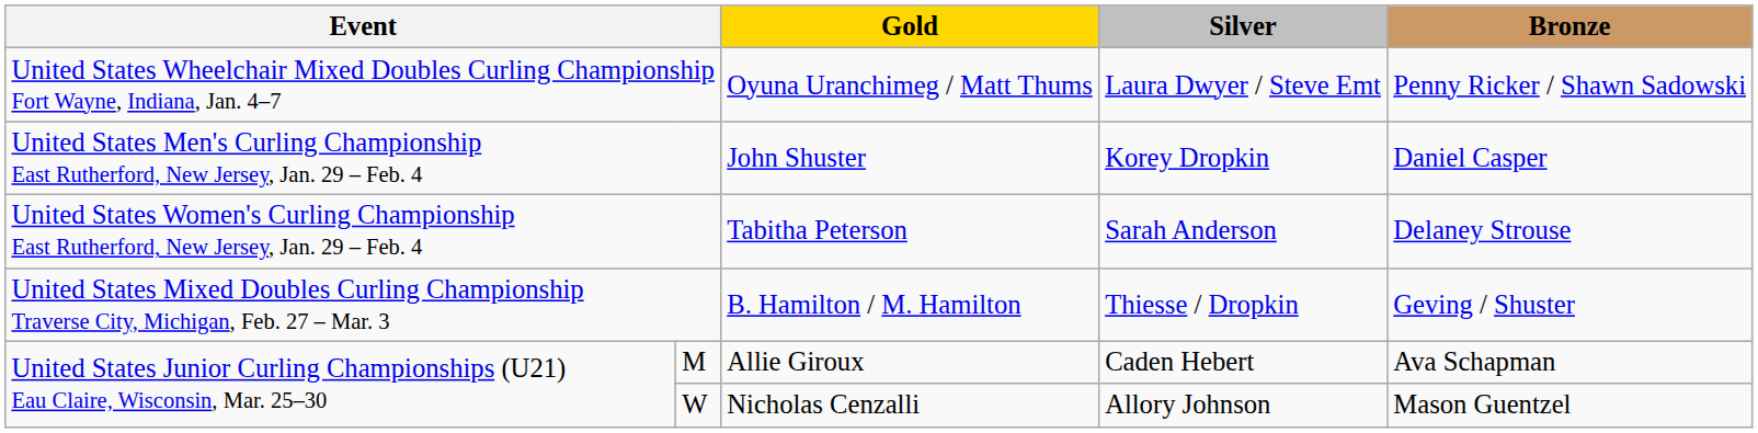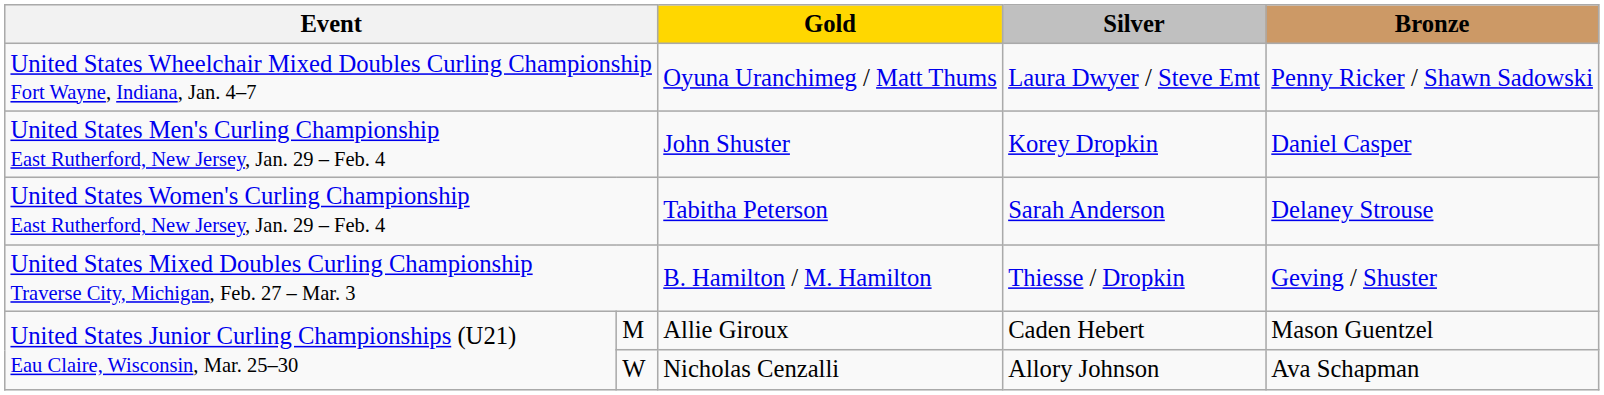 <table class="wikitable">
 <tr>
 <th colspan="2">Event</th>
 <th style="background:gold">Gold</th>
 <th style="background:silver">Silver</th>
 <th style="background:#cc9966">Bronze</th>
 </tr>
 <tr>
 <td colspan="2"><a href='#'>United States Wheelchair Mixed Doubles Curling Championship</a> <br> <small><a href='#'>Fort Wayne</a>, <a href='#'>Indiana</a>, Jan. 4–7</small></td>
 <td> <a href='#'>Oyuna Uranchimeg</a> / <a href='#'>Matt Thums</a></td>
 <td> <a href='#'>Laura Dwyer</a> / <a href='#'>Steve Emt</a></td>
 <td> <a href='#'>Penny Ricker</a> / <a href='#'>Shawn Sadowski</a></td>
 </tr>
 <tr>
 <td colspan="2"><a href='#'>United States Men's Curling Championship</a> <br> <small><a href='#'>East Rutherford, New Jersey</a>, Jan. 29 – Feb. 4</small></td>
 <td> <a href='#'>John Shuster</a></td>
 <td> <a href='#'>Korey Dropkin</a></td>
 <td> <a href='#'>Daniel Casper</a></td>
 </tr>
 <tr>
 <td colspan="2"><a href='#'>United States Women's Curling Championship</a> <br> <small><a href='#'>East Rutherford, New Jersey</a>, Jan. 29 – Feb. 4</small></td>
 <td> <a href='#'>Tabitha Peterson</a></td>
 <td> <a href='#'>Sarah Anderson</a></td>
 <td> <a href='#'>Delaney Strouse</a></td>
 </tr>
 <tr>
 <td colspan="2"><a href='#'>United States Mixed Doubles Curling Championship</a> <br> <small><a href='#'>Traverse City, Michigan</a>, Feb. 27 – Mar. 3</small></td>
 <td> <a href='#'>B. Hamilton</a> / <a href='#'>M. Hamilton</a></td>
 <td> <a href='#'>Thiesse</a> / <a href='#'>Dropkin</a></td>
 <td> <a href='#'>Geving</a> / <a href='#'>Shuster</a></td>
 </tr>
 <tr>
 <td rowspan="2"><a href='#'>United States Junior Curling Championships</a> (U21) <br> <small><a href='#'>Eau Claire, Wisconsin</a>, Mar. 25–30</small></td>
 <td>M</td>
 <td> Allie Giroux</td>
 <td> Caden Hebert</td>
-<td> Ava Schapman</td>
+<td> Mason Guentzel</td>
 </tr>
 <tr>
 <td>W</td>
 <td> Nicholas Cenzalli</td>
 <td> Allory Johnson</td>
-<td> Mason Guentzel</td>
+<td> Ava Schapman</td>
 </tr>
 </table>
